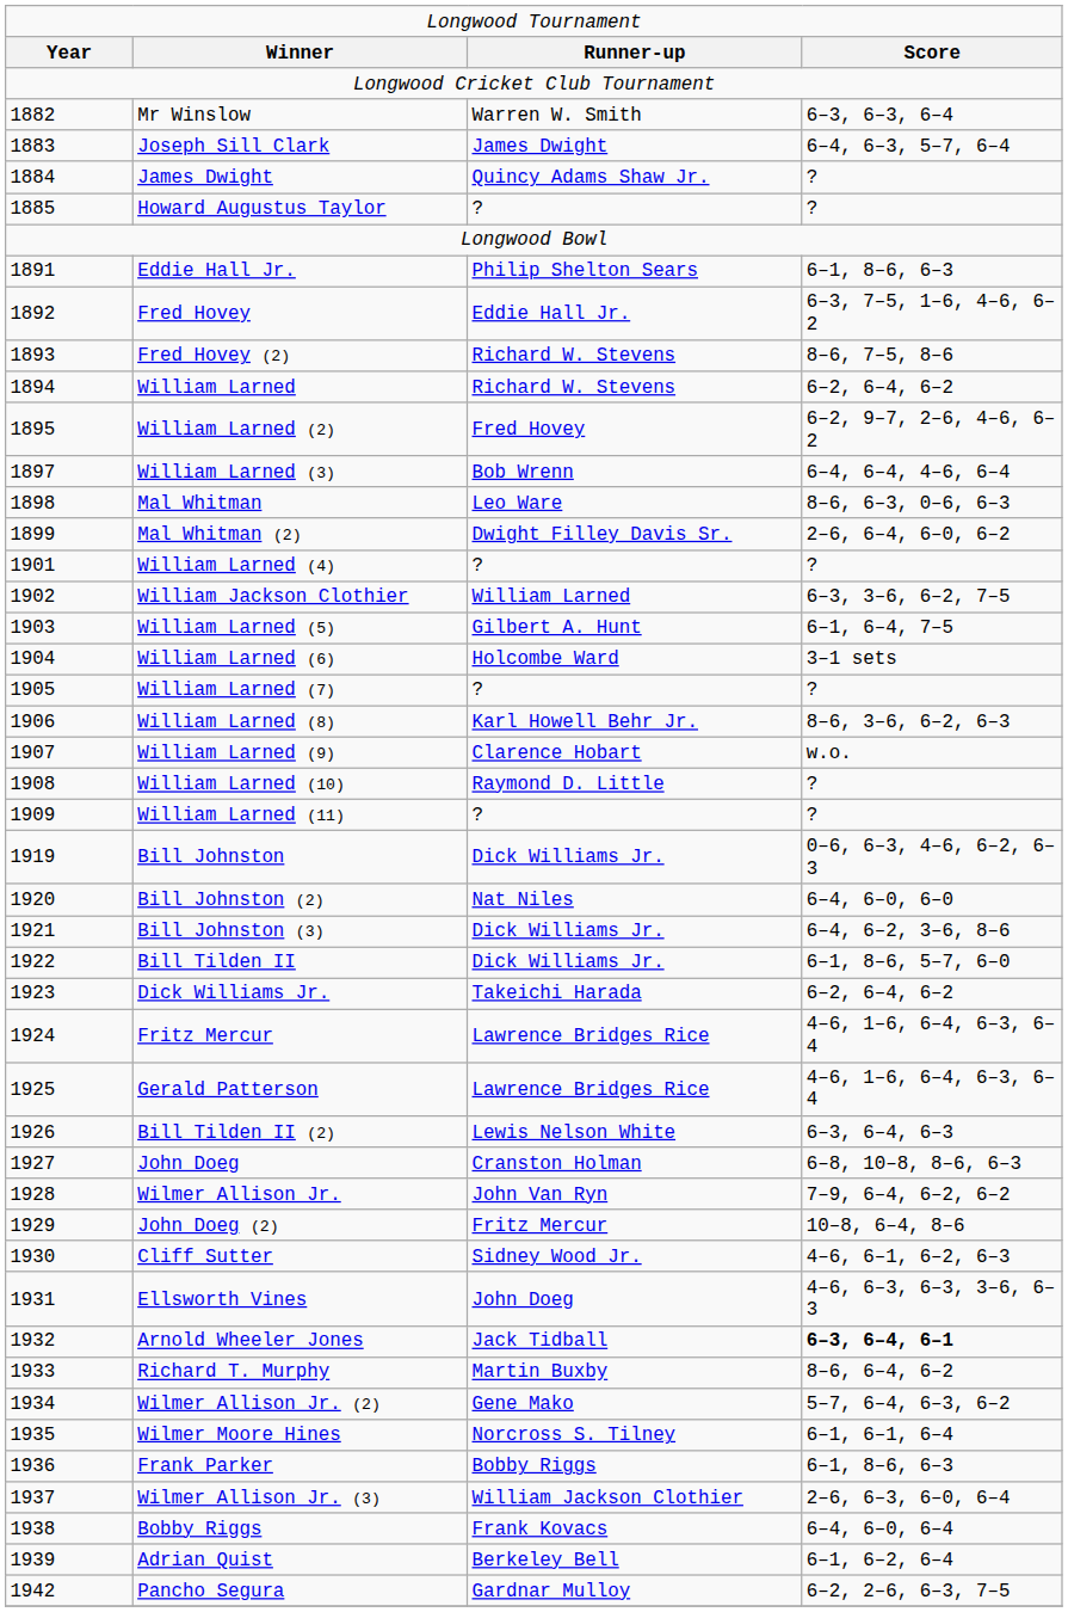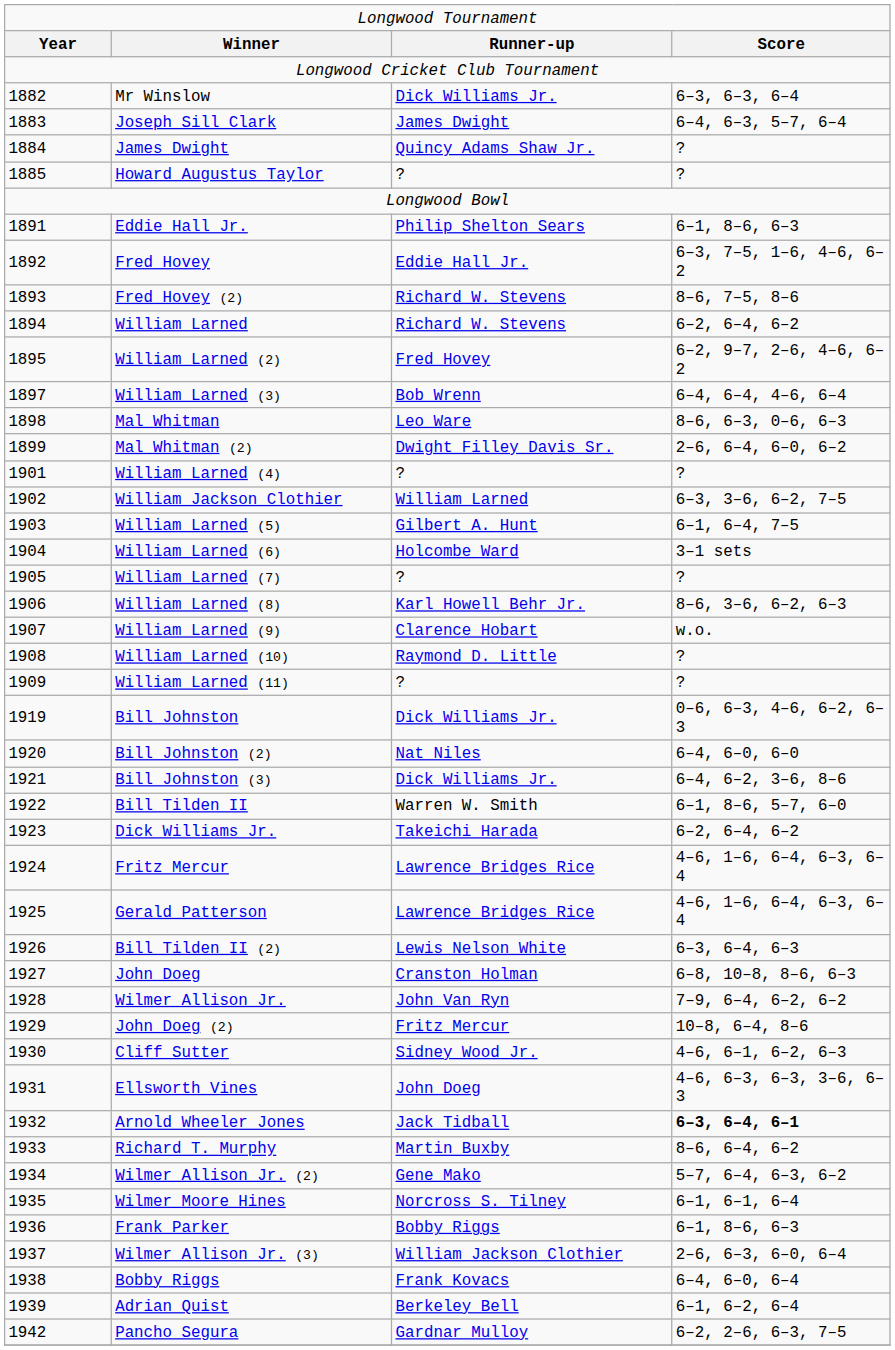 <table class="wikitable" style="font-size:98%;">
 <tr>
 <td colspan=4 align=center><em>Longwood Tournament</em></td>
 </tr>
 <tr>
 <th style="width:80px;">Year</th>
 <th style="width:220px;">Winner</th>
 <th style="width:220px;">Runner-up</th>
 <th style="width:170px;">Score</th>
 </tr>
 <tr>
 <td colspan=4 align=center><em>Longwood Cricket Club Tournament</em></td>
 </tr>
 <tr>
 <td>1882</td>
 <td> Mr Winslow</td>
-<td> Warren W. Smith</td>
+<td> <a href='#'>Dick Williams Jr.</a></td>
 <td>6–3, 6–3, 6–4</td>
 </tr>
 <tr>
 <td>1883</td>
 <td> <a href='#'>Joseph Sill Clark</a></td>
 <td> <a href='#'>James Dwight</a></td>
 <td>6–4, 6–3, 5–7, 6–4</td>
 </tr>
 <tr>
 <td>1884</td>
 <td> <a href='#'>James Dwight</a></td>
 <td> <a href='#'>Quincy Adams Shaw Jr.</a></td>
 <td>?</td>
 </tr>
 <tr>
 <td>1885</td>
 <td> <a href='#'>Howard Augustus Taylor</a></td>
 <td> ?</td>
 <td>?</td>
 </tr>
 <tr>
 <td colspan=4 align=center><em>Longwood Bowl</em></td>
 </tr>
 <tr>
 <td>1891</td>
 <td> <a href='#'>Eddie Hall Jr.</a></td>
 <td> <a href='#'>Philip Shelton Sears</a></td>
 <td>6–1, 8–6, 6–3</td>
 </tr>
 <tr>
 <td>1892</td>
 <td> <a href='#'>Fred Hovey</a></td>
 <td> <a href='#'>Eddie Hall Jr.</a></td>
 <td>6–3, 7–5, 1–6, 4–6, 6–2</td>
 </tr>
 <tr>
 <td>1893</td>
 <td> <a href='#'>Fred Hovey</a> <small>(2)</small></td>
 <td> <a href='#'>Richard W. Stevens</a></td>
 <td>8–6, 7–5, 8–6</td>
 </tr>
 <tr>
 <td>1894</td>
 <td> <a href='#'>William Larned</a></td>
 <td> <a href='#'>Richard W. Stevens</a></td>
 <td>6–2, 6–4, 6–2</td>
 </tr>
 <tr>
 <td>1895</td>
 <td> <a href='#'>William Larned</a> <small>(2)</small></td>
 <td> <a href='#'>Fred Hovey</a></td>
 <td>6–2, 9–7, 2–6, 4–6, 6–2</td>
 </tr>
 <tr>
 <td>1897</td>
 <td> <a href='#'>William Larned</a> <small>(3)</small></td>
 <td> <a href='#'>Bob Wrenn</a></td>
 <td>6–4, 6–4, 4–6, 6–4</td>
 </tr>
 <tr>
 <td>1898</td>
 <td> <a href='#'>Mal Whitman</a></td>
 <td> <a href='#'>Leo Ware</a></td>
 <td>8–6, 6–3, 0–6, 6–3</td>
 </tr>
 <tr>
 <td>1899</td>
 <td> <a href='#'>Mal Whitman</a> <small>(2)</small></td>
 <td> <a href='#'>Dwight Filley Davis Sr.</a></td>
 <td>2–6, 6–4, 6–0, 6–2</td>
 </tr>
 <tr>
 <td>1901</td>
 <td> <a href='#'>William Larned</a> <small>(4)</small></td>
 <td>?</td>
 <td>?</td>
 </tr>
 <tr>
 <td>1902</td>
 <td> <a href='#'>William Jackson Clothier</a></td>
 <td> <a href='#'>William Larned</a></td>
 <td>6–3, 3–6, 6–2, 7–5</td>
 </tr>
 <tr>
 <td>1903</td>
 <td> <a href='#'>William Larned</a> <small>(5)</small></td>
 <td> <a href='#'>Gilbert A. Hunt</a></td>
 <td>6–1, 6–4, 7–5</td>
 </tr>
 <tr>
 <td>1904</td>
 <td> <a href='#'>William Larned</a> <small>(6)</small></td>
 <td> <a href='#'>Holcombe Ward</a></td>
 <td>3–1 sets</td>
 </tr>
 <tr>
 <td>1905</td>
 <td> <a href='#'>William Larned</a> <small>(7)</small></td>
 <td>?</td>
 <td>?</td>
 </tr>
 <tr>
 <td>1906</td>
 <td> <a href='#'>William Larned</a> <small>(8)</small></td>
 <td> <a href='#'>Karl Howell Behr Jr.</a></td>
 <td>8–6, 3–6, 6–2, 6–3</td>
 </tr>
 <tr>
 <td>1907</td>
 <td> <a href='#'>William Larned</a> <small>(9)</small></td>
 <td> <a href='#'>Clarence Hobart</a></td>
 <td>w.o.</td>
 </tr>
 <tr>
 <td>1908</td>
 <td> <a href='#'>William Larned</a> <small>(10)</small></td>
 <td> <a href='#'>Raymond D. Little</a></td>
 <td>?</td>
 </tr>
 <tr>
 <td>1909</td>
 <td> <a href='#'>William Larned</a> <small>(11)</small></td>
 <td>?</td>
 <td>?</td>
 </tr>
 <tr>
 <td>1919</td>
 <td> <a href='#'>Bill Johnston</a></td>
 <td> <a href='#'>Dick Williams Jr.</a></td>
 <td>0–6, 6–3, 4–6, 6–2, 6–3</td>
 </tr>
 <tr>
 <td>1920</td>
 <td> <a href='#'>Bill Johnston</a> <small>(2)</small></td>
 <td> <a href='#'>Nat Niles</a></td>
 <td>6–4, 6–0, 6–0</td>
 </tr>
 <tr>
 <td>1921</td>
 <td> <a href='#'>Bill Johnston</a> <small>(3)</small></td>
 <td> <a href='#'>Dick Williams Jr.</a></td>
 <td>6–4, 6–2, 3–6, 8–6</td>
 </tr>
 <tr>
 <td>1922</td>
 <td> <a href='#'>Bill Tilden II</a></td>
-<td> <a href='#'>Dick Williams Jr.</a></td>
+<td> Warren W. Smith</td>
 <td>6–1, 8–6, 5–7, 6–0</td>
 </tr>
 <tr>
 <td>1923</td>
 <td> <a href='#'>Dick Williams Jr.</a></td>
 <td> <a href='#'>Takeichi Harada</a></td>
 <td>6–2, 6–4, 6–2</td>
 </tr>
 <tr>
 <td>1924</td>
 <td> <a href='#'>Fritz Mercur</a></td>
 <td> <a href='#'>Lawrence Bridges Rice</a></td>
 <td>4–6, 1–6, 6–4, 6–3, 6–4</td>
 </tr>
 <tr>
 <td>1925</td>
 <td> <a href='#'>Gerald Patterson</a></td>
 <td> <a href='#'>Lawrence Bridges Rice</a></td>
 <td>4–6, 1–6, 6–4, 6–3, 6–4</td>
 </tr>
 <tr>
 <td>1926</td>
 <td> <a href='#'>Bill Tilden II</a> <small>(2)</small></td>
 <td> <a href='#'>Lewis Nelson White</a></td>
 <td>6–3, 6–4, 6–3</td>
 </tr>
 <tr>
 <td>1927</td>
 <td> <a href='#'>John Doeg</a></td>
 <td> <a href='#'>Cranston Holman</a></td>
 <td>6–8, 10–8, 8–6, 6–3</td>
 </tr>
 <tr>
 <td>1928</td>
 <td> <a href='#'>Wilmer Allison Jr.</a></td>
 <td> <a href='#'>John Van Ryn</a></td>
 <td>7–9, 6–4, 6–2, 6–2</td>
 </tr>
 <tr>
 <td>1929</td>
 <td> <a href='#'>John Doeg</a> <small>(2)</small></td>
 <td> <a href='#'>Fritz Mercur</a></td>
 <td>10–8, 6–4, 8–6</td>
 </tr>
 <tr>
 <td>1930</td>
 <td> <a href='#'>Cliff Sutter</a></td>
 <td> <a href='#'>Sidney Wood Jr.</a></td>
 <td>4–6, 6–1, 6–2, 6–3</td>
 </tr>
 <tr>
 <td>1931</td>
 <td> <a href='#'>Ellsworth Vines</a></td>
 <td> <a href='#'>John Doeg</a></td>
 <td>4–6, 6–3, 6–3, 3–6, 6–3</td>
 </tr>
 <tr>
 <td>1932</td>
 <td> <a href='#'>Arnold Wheeler Jones</a></td>
 <td> <a href='#'>Jack Tidball</a></td>
 <td><strong>6–3, 6–4, 6–1</strong></td>
 </tr>
 <tr>
 <td>1933</td>
 <td> <a href='#'>Richard T. Murphy</a></td>
 <td> <a href='#'>Martin Buxby</a></td>
 <td>8–6, 6–4, 6–2</td>
 </tr>
 <tr>
 <td>1934</td>
 <td> <a href='#'>Wilmer Allison Jr.</a> <small>(2)</small></td>
 <td> <a href='#'>Gene Mako</a></td>
 <td>5–7, 6–4, 6–3, 6–2</td>
 </tr>
 <tr>
 <td>1935</td>
 <td> <a href='#'>Wilmer Moore Hines</a></td>
 <td> <a href='#'>Norcross S. Tilney</a></td>
 <td>6–1, 6–1, 6–4</td>
 </tr>
 <tr>
 <td>1936</td>
 <td> <a href='#'>Frank Parker</a></td>
 <td> <a href='#'>Bobby Riggs</a></td>
 <td>6–1, 8–6, 6–3</td>
 </tr>
 <tr>
 <td>1937</td>
 <td> <a href='#'>Wilmer Allison Jr.</a> <small>(3)</small></td>
 <td> <a href='#'>William Jackson Clothier</a></td>
 <td>2–6, 6–3, 6–0, 6–4</td>
 </tr>
 <tr>
 <td>1938</td>
 <td> <a href='#'>Bobby Riggs</a></td>
 <td> <a href='#'>Frank Kovacs</a></td>
 <td>6–4, 6–0, 6–4</td>
 </tr>
 <tr>
 <td>1939</td>
 <td> <a href='#'>Adrian Quist</a></td>
 <td> <a href='#'>Berkeley Bell</a></td>
 <td>6–1, 6–2, 6–4</td>
 </tr>
 <tr>
 <td>1942</td>
 <td> <a href='#'>Pancho Segura</a></td>
 <td> <a href='#'>Gardnar Mulloy</a></td>
 <td>6–2, 2–6, 6–3, 7–5</td>
 </tr>
 <tr>
 </tr>
 </table>
